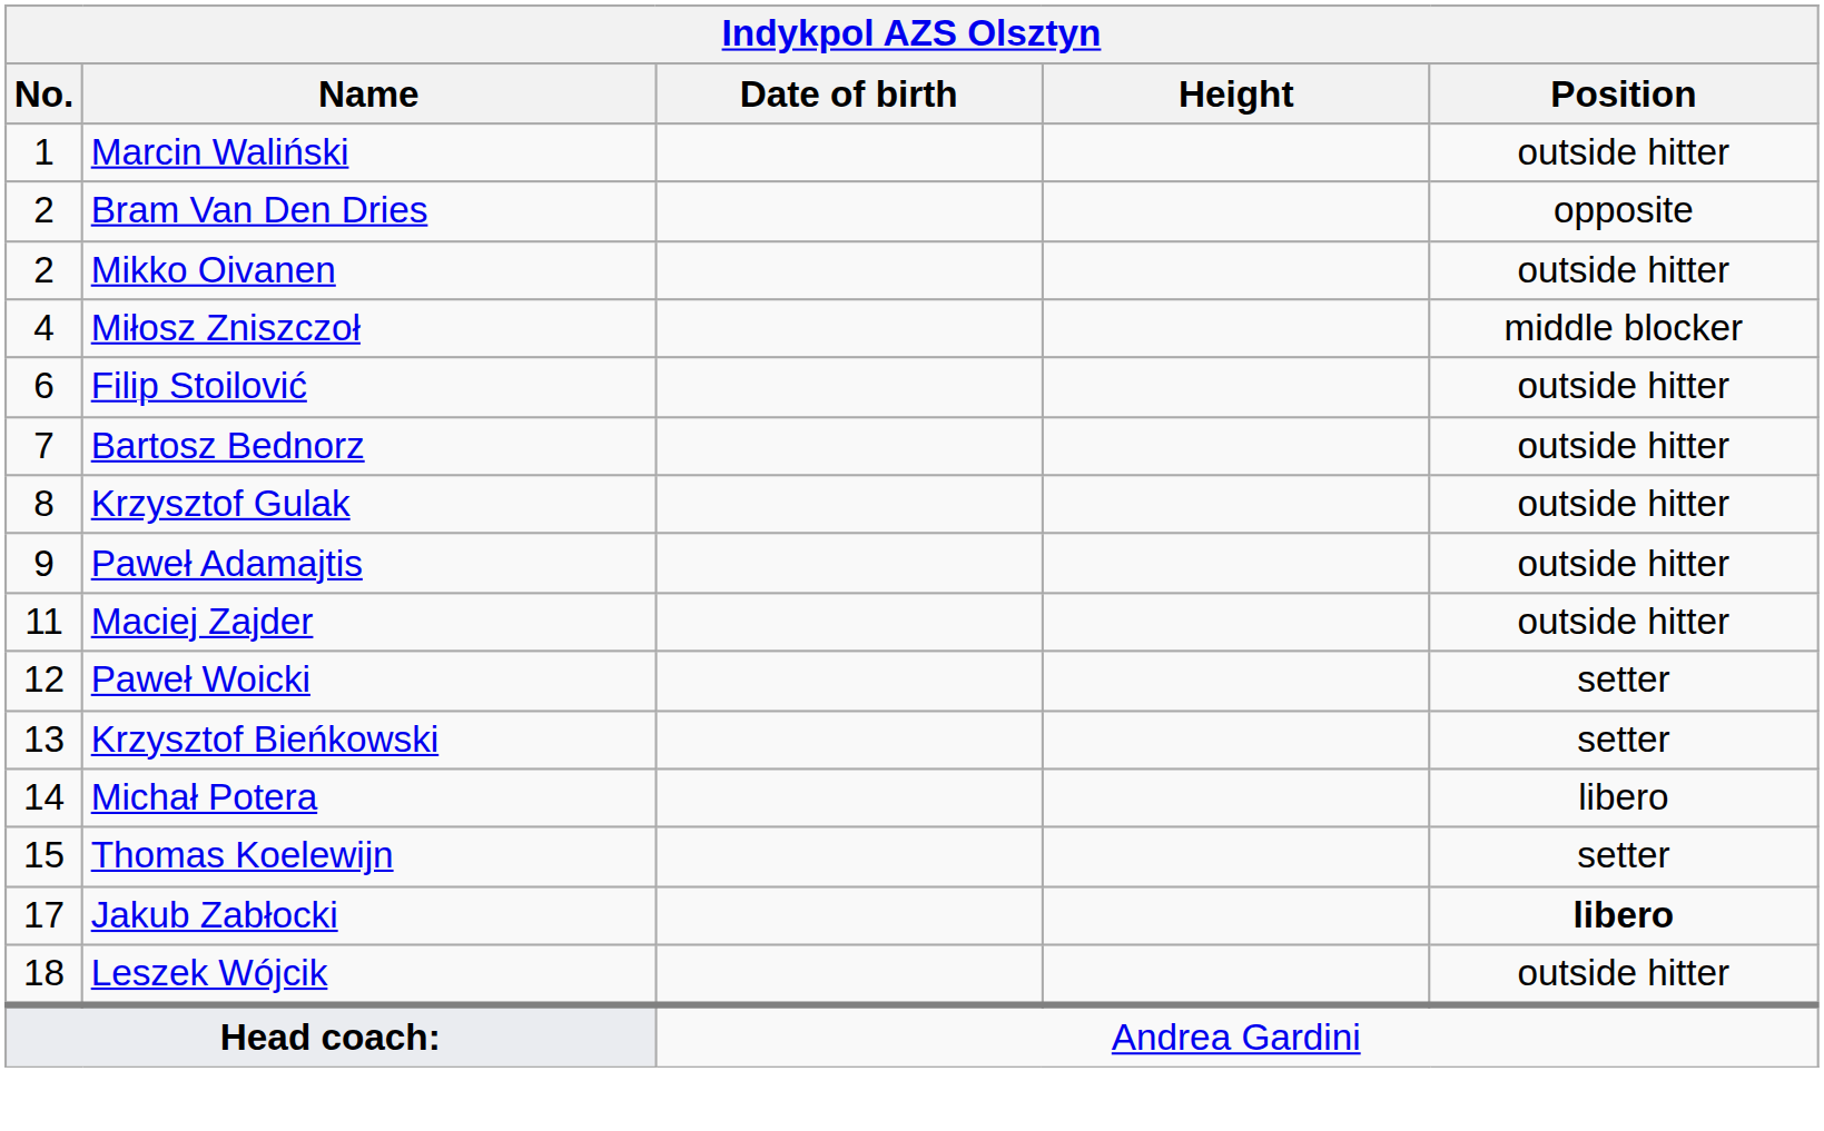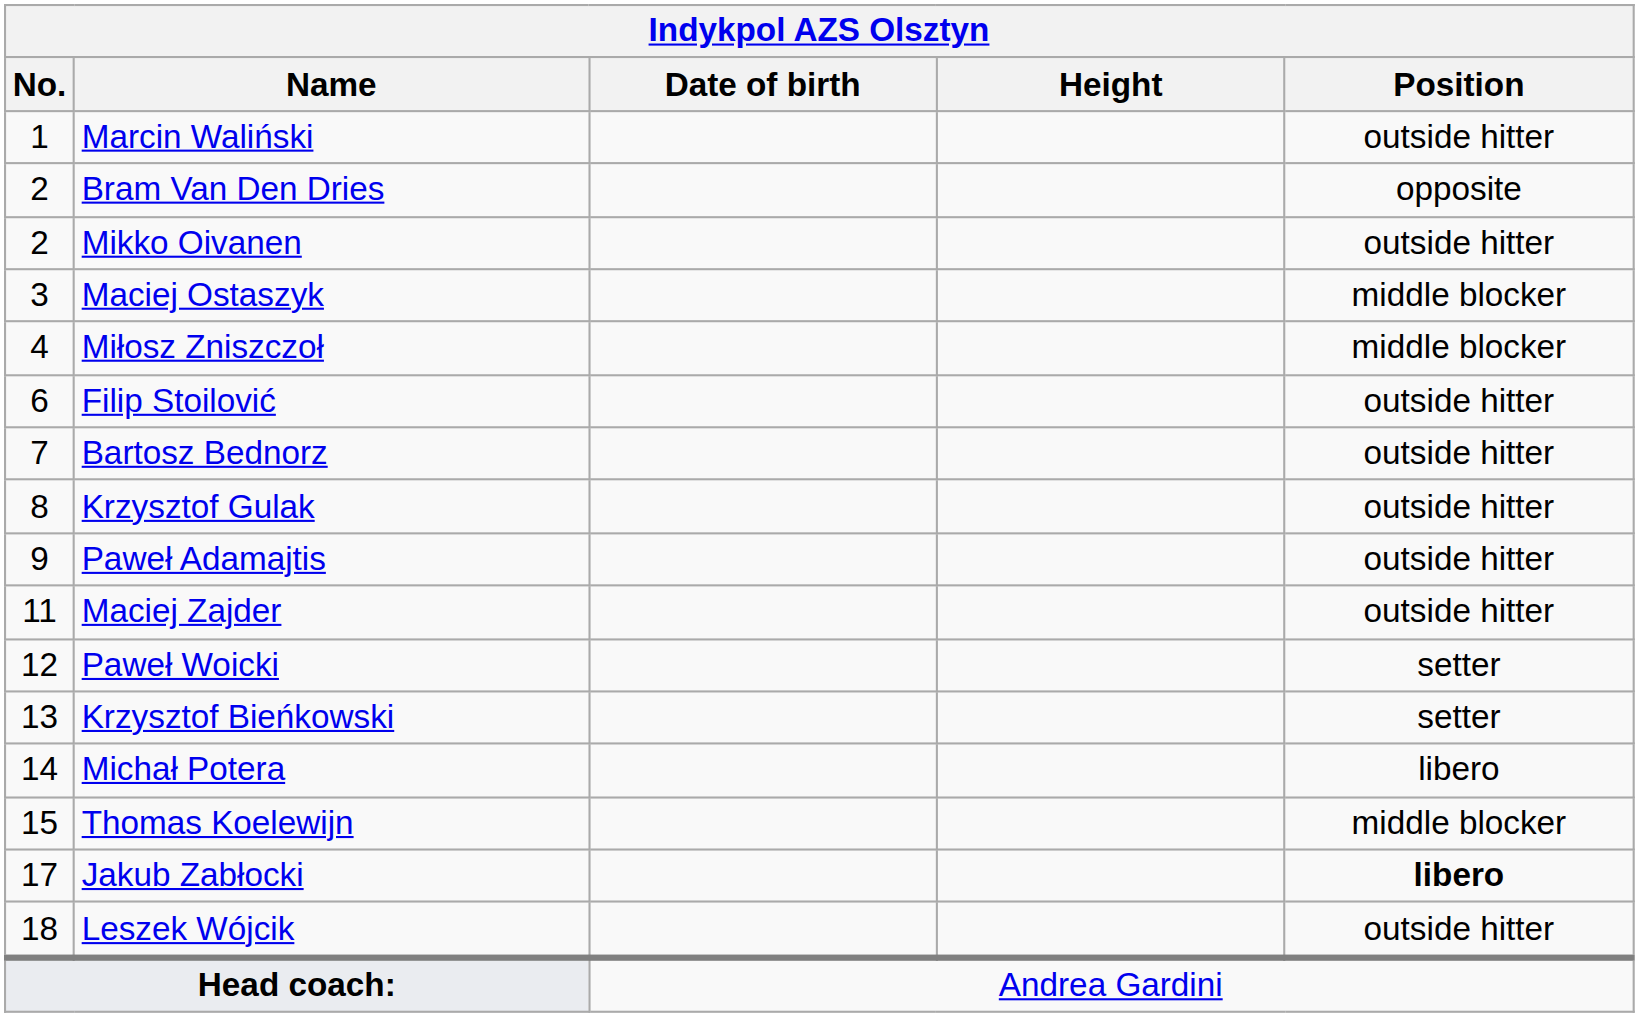 <table class="wikitable collapsible collapsed" style="font-size:100%; text-align:center">
 <tr>
 <th colspan=5 style="width:30em"><a href='#'>Indykpol AZS Olsztyn</a></th>
 </tr>
 <tr>
 <th>No.</th>
 <th style="width:15em">Name</th>
 <th style="width:10em">Date of birth</th>
 <th style="width:10em">Height</th>
 <th style="width:10em">Position</th>
 </tr>
 <tr>
 <td>1</td>
 <td align=left> <a href='#'>Marcin Waliński</a></td>
 <td align=right></td>
 <td></td>
 <td>outside hitter</td>
 </tr>
 <tr>
 <td>2</td>
 <td align=left> <a href='#'>Bram Van Den Dries</a></td>
 <td align=right></td>
 <td></td>
 <td>opposite</td>
 </tr>
 <tr>
 <td>2</td>
 <td align=left> <a href='#'>Mikko Oivanen</a></td>
 <td align=right></td>
 <td></td>
 <td>outside hitter</td>
+</tr>
+<tr>
+<td>3</td>
+<td align=left> <a href='#'>Maciej Ostaszyk</a></td>
+<td align=right></td>
+<td></td>
+<td>middle blocker</td>
 </tr>
 <tr>
 <td>4</td>
 <td align=left> <a href='#'>Miłosz Zniszczoł</a></td>
 <td align=right></td>
 <td></td>
 <td>middle blocker</td>
 </tr>
 <tr>
 <td>6</td>
 <td align=left> <a href='#'>Filip Stoilović</a></td>
 <td align=right></td>
 <td></td>
 <td>outside hitter</td>
 </tr>
 <tr>
 <td>7</td>
 <td align=left> <a href='#'>Bartosz Bednorz</a></td>
 <td align=right></td>
 <td></td>
 <td>outside hitter</td>
 </tr>
 <tr>
 <td>8</td>
 <td align=left> <a href='#'>Krzysztof Gulak</a></td>
 <td align=right></td>
 <td></td>
 <td>outside hitter</td>
 </tr>
 <tr>
 <td>9</td>
 <td align=left> <a href='#'>Paweł Adamajtis</a></td>
 <td align=right></td>
 <td></td>
 <td>outside hitter</td>
 </tr>
 <tr>
 <td>11</td>
 <td align=left> <a href='#'>Maciej Zajder</a></td>
 <td align=right></td>
 <td></td>
 <td>outside hitter</td>
 </tr>
 <tr>
 <td>12</td>
 <td align=left> <a href='#'>Paweł Woicki</a></td>
 <td align=right></td>
 <td></td>
 <td>setter</td>
 </tr>
 <tr>
 <td>13</td>
 <td align=left> <a href='#'>Krzysztof Bieńkowski</a></td>
 <td align=right></td>
 <td></td>
 <td>setter</td>
 </tr>
 <tr>
 <td>14</td>
 <td align=left> <a href='#'>Michał Potera</a></td>
 <td align=right></td>
 <td></td>
 <td>libero</td>
 </tr>
 <tr>
 <td>15</td>
 <td align=left> <a href='#'>Thomas Koelewijn</a></td>
 <td align=right></td>
 <td></td>
-<td>setter</td>
+<td>middle blocker</td>
 </tr>
 <tr>
 <td>17</td>
 <td align=left> <a href='#'>Jakub Zabłocki</a></td>
 <td align=right></td>
 <td></td>
 <td><strong>libero</strong></td>
 </tr>
 <tr>
 <td>18</td>
 <td align=left> <a href='#'>Leszek Wójcik</a></td>
 <td align=right></td>
 <td></td>
 <td>outside hitter</td>
 </tr>
 <tr style="border-top: 3px solid grey">
 <td colspan=2 style="background:#EAECF0"><strong>Head coach:</strong></td>
 <td colspan=3> <a href='#'>Andrea Gardini</a></td>
 </tr>
 </table>
